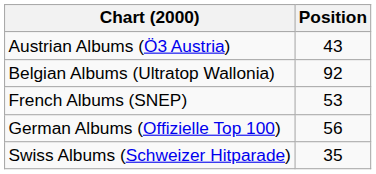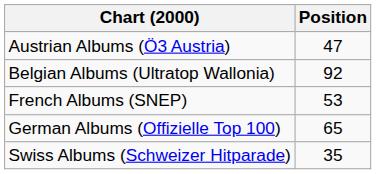 <table class="wikitable sortable">
 <tr>
 <th>Chart (2000)</th>
 <th>Position</th>
 </tr>
 <tr>
 <td>Austrian Albums (<a href='#'>Ö3 Austria</a>)</td>
-<td align="center">43</td>
+<td align="center">47</td>
 </tr>
 <tr>
 <td>Belgian Albums (Ultratop Wallonia)</td>
 <td align="center">92</td>
 </tr>
 <tr>
 <td>French Albums (SNEP)</td>
 <td align="center">53</td>
 </tr>
 <tr>
 <td>German Albums (<a href='#'>Offizielle Top 100</a>)</td>
-<td align="center">56</td>
+<td align="center">65</td>
 </tr>
 <tr>
 <td>Swiss Albums (<a href='#'>Schweizer Hitparade</a>)</td>
 <td align="center">35</td>
 </tr>
 </table>
